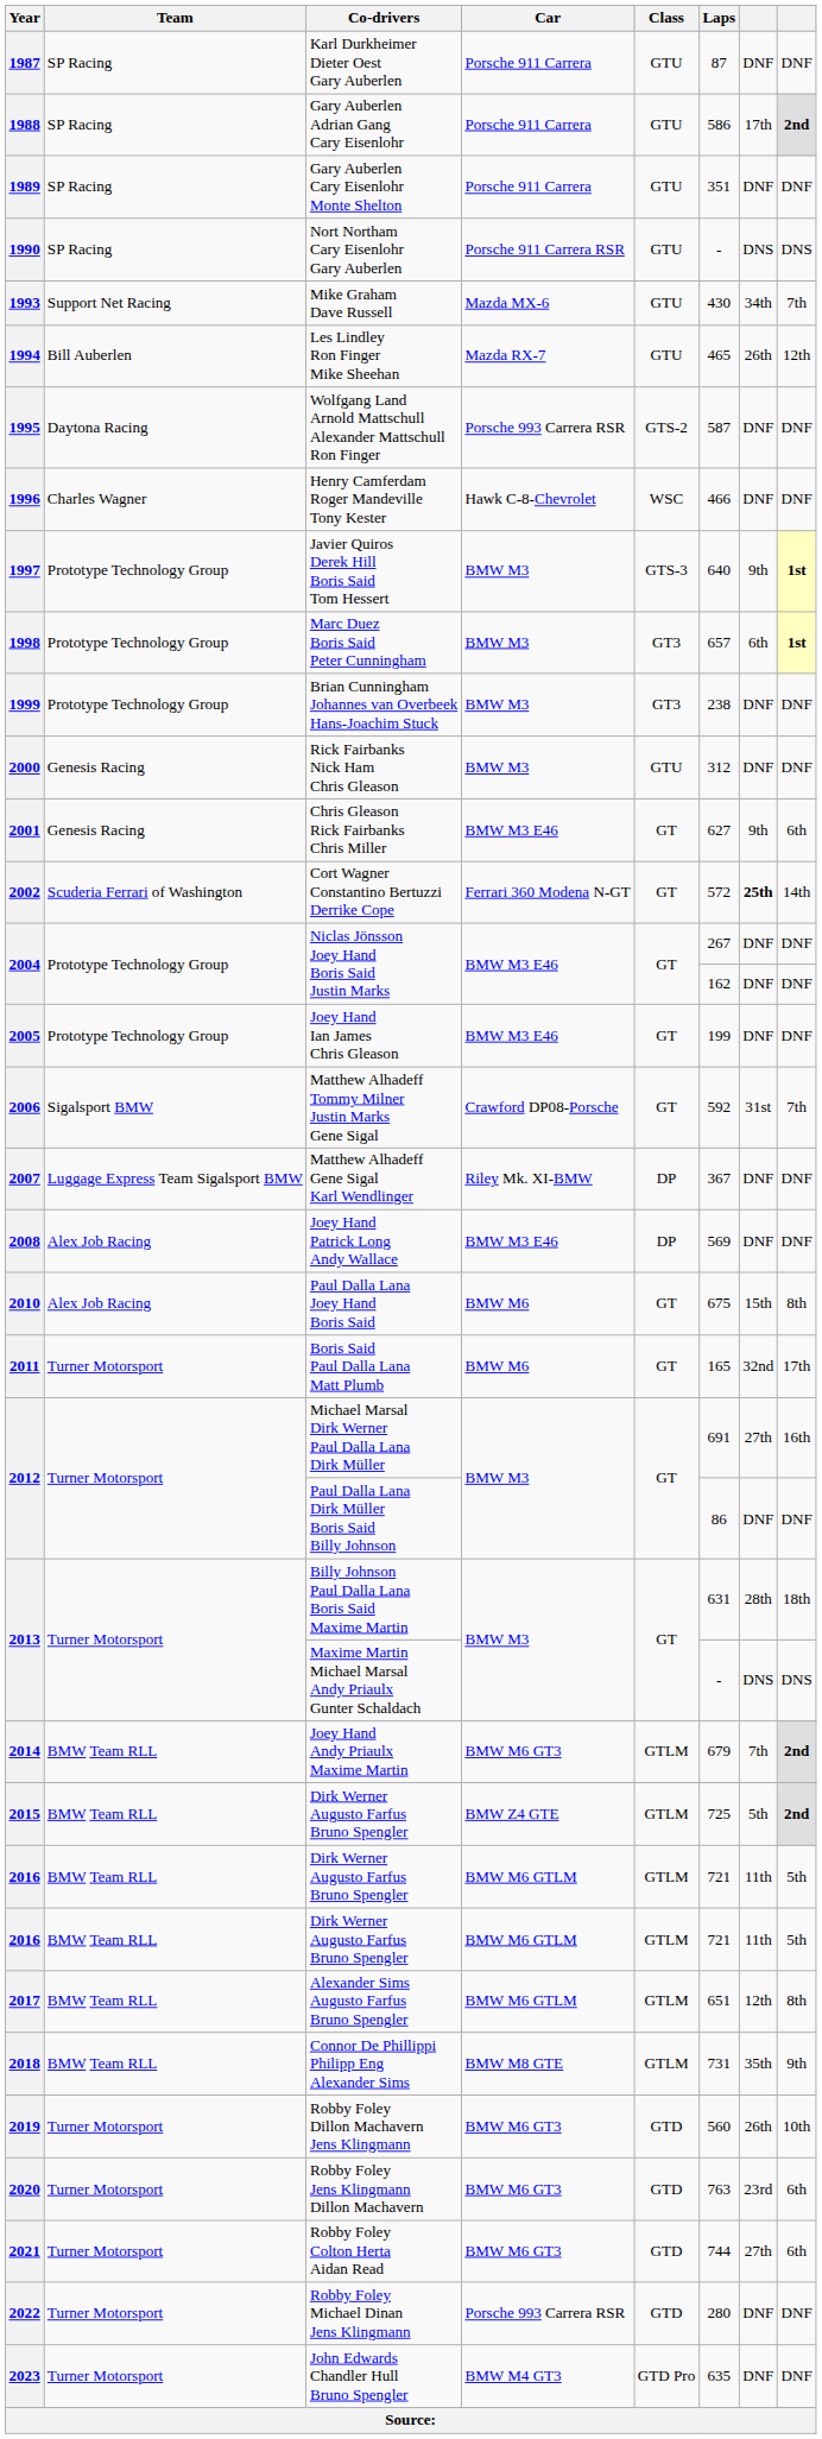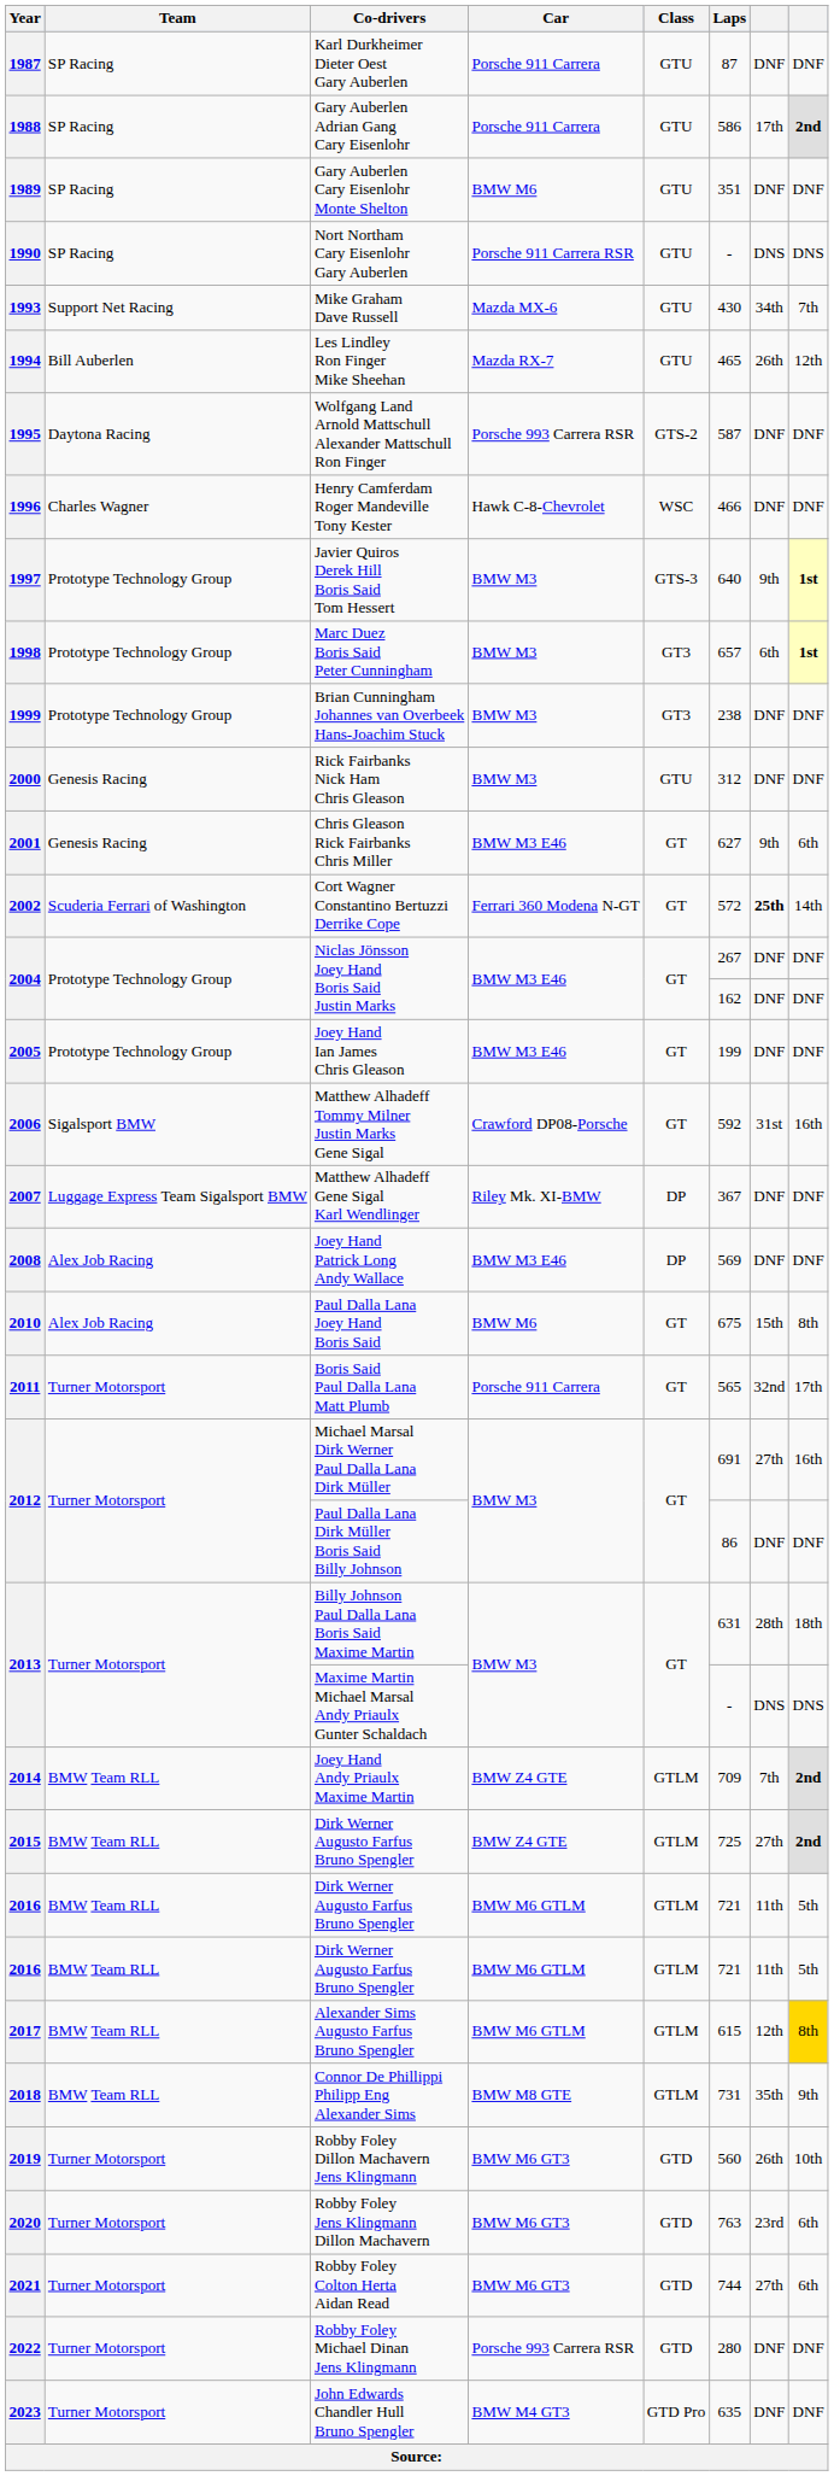 <table class="wikitable" style="text-align:center; font-size:90%;">
 <tr style="background:#ABBBDD;">
 <th>Year</th>
 <th>Team</th>
 <th>Co-drivers</th>
 <th>Car</th>
 <th>Class</th>
 <th>Laps</th>
 <th></th>
 <th></th>
 </tr>
 <tr>
 <th><a href='#'>1987</a></th>
 <td align="left"> SP Racing</td>
 <td align="left"> Karl Durkheimer<br> Dieter Oest<br> Gary Auberlen</td>
 <td align="left"><a href='#'>Porsche 911 Carrera</a></td>
 <td>GTU</td>
 <td>87</td>
 <td>DNF</td>
 <td>DNF</td>
 </tr>
 <tr>
 <th><a href='#'>1988</a></th>
 <td align="left"> SP Racing</td>
 <td align="left"> Gary Auberlen<br> Adrian Gang<br> Cary Eisenlohr</td>
 <td align="left"><a href='#'>Porsche 911 Carrera</a></td>
 <td>GTU</td>
 <td>586</td>
 <td>17th</td>
 <td style="background:#DFDFDF;"><strong>2nd</strong></td>
 </tr>
 <tr>
 <th><a href='#'>1989</a></th>
 <td align="left"> SP Racing</td>
 <td align="left"> Gary Auberlen<br> Cary Eisenlohr<br> <a href='#'>Monte Shelton</a></td>
-<td align="left"><a href='#'>Porsche 911 Carrera</a></td>
+<td align="left"><a href='#'>BMW M6</a></td>
 <td>GTU</td>
 <td>351</td>
 <td>DNF</td>
 <td>DNF</td>
 </tr>
 <tr>
 <th><a href='#'>1990</a></th>
 <td align="left"> SP Racing</td>
 <td align="left"> Nort Northam<br> Cary Eisenlohr<br> Gary Auberlen</td>
 <td align="left"><a href='#'>Porsche 911 Carrera RSR</a></td>
 <td>GTU</td>
 <td>-</td>
 <td>DNS</td>
 <td>DNS</td>
 </tr>
 <tr>
 <th><a href='#'>1993</a></th>
 <td align="left"> Support Net Racing</td>
 <td align="left"> Mike Graham<br> Dave Russell</td>
 <td align="left"><a href='#'>Mazda MX-6</a></td>
 <td>GTU</td>
 <td>430</td>
 <td>34th</td>
 <td>7th</td>
 </tr>
 <tr>
 <th><a href='#'>1994</a></th>
 <td align="left"> Bill Auberlen</td>
 <td align="left"> Les Lindley<br> Ron Finger<br> Mike Sheehan</td>
 <td align="left"><a href='#'>Mazda RX-7</a></td>
 <td>GTU</td>
 <td>465</td>
 <td>26th</td>
 <td>12th</td>
 </tr>
 <tr>
 <th><a href='#'>1995</a></th>
 <td align="left"> Daytona Racing</td>
 <td align="left"> Wolfgang Land<br> Arnold Mattschull<br> Alexander Mattschull<br> Ron Finger</td>
 <td align="left"><a href='#'>Porsche 993</a> Carrera RSR</td>
 <td>GTS-2</td>
 <td>587</td>
 <td>DNF</td>
 <td>DNF</td>
 </tr>
 <tr>
 <th><a href='#'>1996</a></th>
 <td align="left"> Charles Wagner</td>
 <td align="left"> Henry Camferdam<br> Roger Mandeville<br> Tony Kester</td>
 <td align="left">Hawk C-8-<a href='#'>Chevrolet</a></td>
 <td>WSC</td>
 <td>466</td>
 <td>DNF</td>
 <td>DNF</td>
 </tr>
 <tr>
 <th><a href='#'>1997</a></th>
 <td align="left"> Prototype Technology Group</td>
 <td align="left"> Javier Quiros<br> <a href='#'>Derek Hill</a><br> <a href='#'>Boris Said</a><br> Tom Hessert</td>
 <td align="left"><a href='#'>BMW M3</a></td>
 <td>GTS-3</td>
 <td>640</td>
 <td>9th</td>
 <td style="background:#FFFFBF;"><strong>1st</strong></td>
 </tr>
 <tr>
 <th><a href='#'>1998</a></th>
 <td align="left"> Prototype Technology Group</td>
 <td align="left"> <a href='#'>Marc Duez</a><br> <a href='#'>Boris Said</a><br> <a href='#'>Peter Cunningham</a></td>
 <td align="left"><a href='#'>BMW M3</a></td>
 <td>GT3</td>
 <td>657</td>
 <td>6th</td>
 <td style="background:#FFFFBF;"><strong>1st</strong></td>
 </tr>
 <tr>
 <th><a href='#'>1999</a></th>
 <td align="left"> Prototype Technology Group</td>
 <td align="left"> Brian Cunningham<br> <a href='#'>Johannes van Overbeek</a><br> <a href='#'>Hans-Joachim Stuck</a></td>
 <td align="left"><a href='#'>BMW M3</a></td>
 <td>GT3</td>
 <td>238</td>
 <td>DNF</td>
 <td>DNF</td>
 </tr>
 <tr>
 <th><a href='#'>2000</a></th>
 <td align="left"> Genesis Racing</td>
 <td align="left"> Rick Fairbanks<br> Nick Ham<br> Chris Gleason</td>
 <td align="left"><a href='#'>BMW M3</a></td>
 <td>GTU</td>
 <td>312</td>
 <td>DNF</td>
 <td>DNF</td>
 </tr>
 <tr>
 <th><a href='#'>2001</a></th>
 <td align="left"> Genesis Racing</td>
 <td align="left"> Chris Gleason<br> Rick Fairbanks<br> Chris Miller</td>
 <td align="left"><a href='#'>BMW M3 E46</a></td>
 <td>GT</td>
 <td>627</td>
 <td>9th</td>
 <td>6th</td>
 </tr>
 <tr>
 <th><a href='#'>2002</a></th>
 <td align="left"> <a href='#'>Scuderia Ferrari</a> of Washington</td>
 <td align="left"> Cort Wagner<br> Constantino Bertuzzi<br> <a href='#'>Derrike Cope</a></td>
 <td align="left"><a href='#'>Ferrari 360 Modena</a> N-GT</td>
 <td>GT</td>
 <td>572</td>
 <td><strong>25th</strong></td>
 <td>14th</td>
 </tr>
 <tr>
 <th rowspan=2><a href='#'>2004</a></th>
 <td rowspan=2 align="left"> Prototype Technology Group</td>
 <td rowspan=2 align="left"> <a href='#'>Niclas Jönsson</a><br> <a href='#'>Joey Hand</a><br> <a href='#'>Boris Said</a><br> <a href='#'>Justin Marks</a></td>
 <td rowspan=2 align="left"><a href='#'>BMW M3 E46</a></td>
 <td rowspan=2>GT</td>
 <td>267</td>
 <td>DNF</td>
 <td>DNF</td>
 </tr>
 <tr>
 <td>162</td>
 <td>DNF</td>
 <td>DNF</td>
 </tr>
 <tr>
 <th><a href='#'>2005</a></th>
 <td align="left"> Prototype Technology Group</td>
 <td align="left"> <a href='#'>Joey Hand</a><br> Ian James<br> Chris Gleason</td>
 <td align="left"><a href='#'>BMW M3 E46</a></td>
 <td>GT</td>
 <td>199</td>
 <td>DNF</td>
 <td>DNF</td>
 </tr>
 <tr>
 <th><a href='#'>2006</a></th>
 <td align="left"> Sigalsport <a href='#'>BMW</a></td>
 <td align="left"> Matthew Alhadeff<br> <a href='#'>Tommy Milner</a><br> <a href='#'>Justin Marks</a><br> Gene Sigal</td>
 <td align="left"><a href='#'>Crawford</a> DP08-<a href='#'>Porsche</a></td>
 <td>GT</td>
 <td>592</td>
 <td>31st</td>
-<td>7th</td>
+<td>16th</td>
 </tr>
 <tr>
 <th><a href='#'>2007</a></th>
 <td align="left"> <a href='#'>Luggage Express</a> Team Sigalsport <a href='#'>BMW</a></td>
 <td align="left"> Matthew Alhadeff<br> Gene Sigal<br> <a href='#'>Karl Wendlinger</a></td>
 <td align="left"><a href='#'>Riley</a> Mk. XI-<a href='#'>BMW</a></td>
 <td>DP</td>
 <td>367</td>
 <td>DNF</td>
 <td>DNF</td>
 </tr>
 <tr>
 <th><a href='#'>2008</a></th>
 <td align="left"> <a href='#'>Alex Job Racing</a></td>
 <td align="left"> <a href='#'>Joey Hand</a><br> <a href='#'>Patrick Long</a><br> <a href='#'>Andy Wallace</a></td>
 <td align="left"><a href='#'>BMW M3 E46</a></td>
 <td>DP</td>
 <td>569</td>
 <td>DNF</td>
 <td>DNF</td>
 </tr>
 <tr>
 <th><a href='#'>2010</a></th>
 <td align="left"> <a href='#'>Alex Job Racing</a></td>
 <td align="left"> <a href='#'>Paul Dalla Lana</a><br> <a href='#'>Joey Hand</a><br> <a href='#'>Boris Said</a></td>
 <td align="left"><a href='#'>BMW M6</a></td>
 <td>GT</td>
 <td>675</td>
 <td>15th</td>
 <td>8th</td>
 </tr>
 <tr>
 <th><a href='#'>2011</a></th>
 <td align="left"> <a href='#'>Turner Motorsport</a></td>
 <td align="left"> <a href='#'>Boris Said</a><br> <a href='#'>Paul Dalla Lana</a><br> <a href='#'>Matt Plumb</a></td>
-<td align="left"><a href='#'>BMW M6</a></td>
+<td align="left"><a href='#'>Porsche 911 Carrera</a></td>
 <td>GT</td>
-<td>165</td>
+<td>565</td>
 <td>32nd</td>
 <td>17th</td>
 </tr>
 <tr>
 <th rowspan=2><a href='#'>2012</a></th>
 <td rowspan=2 align="left"> <a href='#'>Turner Motorsport</a></td>
 <td align="left"> Michael Marsal<br> <a href='#'>Dirk Werner</a><br> <a href='#'>Paul Dalla Lana</a><br> <a href='#'>Dirk Müller</a></td>
 <td rowspan=2 align="left"><a href='#'>BMW M3</a></td>
 <td rowspan=2>GT</td>
 <td>691</td>
 <td>27th</td>
 <td>16th</td>
 </tr>
 <tr>
 <td align="left"> <a href='#'>Paul Dalla Lana</a><br> <a href='#'>Dirk Müller</a><br> <a href='#'>Boris Said</a><br> <a href='#'>Billy Johnson</a></td>
 <td>86</td>
 <td>DNF</td>
 <td>DNF</td>
 </tr>
 <tr>
 <th rowspan=2><a href='#'>2013</a></th>
 <td rowspan=2 align="left"> <a href='#'>Turner Motorsport</a></td>
 <td align="left"> <a href='#'>Billy Johnson</a><br> <a href='#'>Paul Dalla Lana</a><br> <a href='#'>Boris Said</a><br> <a href='#'>Maxime Martin</a></td>
 <td rowspan=2 align="left"><a href='#'>BMW M3</a></td>
 <td rowspan=2>GT</td>
 <td>631</td>
 <td>28th</td>
 <td>18th</td>
 </tr>
 <tr>
 <td align="left"> <a href='#'>Maxime Martin</a><br> Michael Marsal<br> <a href='#'>Andy Priaulx</a><br> Gunter Schaldach</td>
 <td>-</td>
 <td>DNS</td>
 <td>DNS</td>
 </tr>
 <tr>
 <th><a href='#'>2014</a></th>
 <td align="left"> <a href='#'>BMW</a> <a href='#'>Team RLL</a></td>
 <td align="left"> <a href='#'>Joey Hand</a><br> <a href='#'>Andy Priaulx</a><br> <a href='#'>Maxime Martin</a></td>
-<td align="left"><a href='#'>BMW M6 GT3</a></td>
+<td align="left"><a href='#'>BMW Z4 GTE</a></td>
 <td>GTLM</td>
-<td>679</td>
+<td>709</td>
 <td>7th</td>
 <td style="background:#DFDFDF;"><strong>2nd</strong></td>
 </tr>
 <tr>
 <th><a href='#'>2015</a></th>
 <td align="left"> <a href='#'>BMW</a> <a href='#'>Team RLL</a></td>
 <td align="left"> <a href='#'>Dirk Werner</a><br> <a href='#'>Augusto Farfus</a><br> <a href='#'>Bruno Spengler</a></td>
 <td align="left"><a href='#'>BMW Z4 GTE</a></td>
 <td>GTLM</td>
 <td>725</td>
-<td>5th</td>
+<td>27th</td>
 <td style="background:#DFDFDF;"><strong>2nd</strong></td>
 </tr>
 <tr>
 <th><a href='#'>2016</a></th>
 <td align="left"> <a href='#'>BMW</a> <a href='#'>Team RLL</a></td>
 <td align="left"> <a href='#'>Dirk Werner</a><br> <a href='#'>Augusto Farfus</a><br> <a href='#'>Bruno Spengler</a></td>
 <td align="left"><a href='#'>BMW M6 GTLM</a></td>
 <td>GTLM</td>
 <td>721</td>
 <td>11th</td>
 <td>5th</td>
 </tr>
 <tr>
 <th><a href='#'>2016</a></th>
 <td align="left"> <a href='#'>BMW</a> <a href='#'>Team RLL</a></td>
 <td align="left"> <a href='#'>Dirk Werner</a><br> <a href='#'>Augusto Farfus</a><br> <a href='#'>Bruno Spengler</a></td>
 <td align="left"><a href='#'>BMW M6 GTLM</a></td>
 <td>GTLM</td>
 <td>721</td>
 <td>11th</td>
 <td>5th</td>
 </tr>
 <tr>
 <th><a href='#'>2017</a></th>
 <td align="left"> <a href='#'>BMW</a> <a href='#'>Team RLL</a></td>
 <td align="left"> <a href='#'>Alexander Sims</a><br> <a href='#'>Augusto Farfus</a><br> <a href='#'>Bruno Spengler</a></td>
 <td align="left"><a href='#'>BMW M6 GTLM</a></td>
 <td>GTLM</td>
-<td>651</td>
+<td>615</td>
 <td>12th</td>
-<td>8th</td>
+<td style="background: gold;">8th</td>
 </tr>
 <tr>
 <th><a href='#'>2018</a></th>
 <td align="left"> <a href='#'>BMW</a> <a href='#'>Team RLL</a></td>
 <td align="left"> <a href='#'>Connor De Phillippi</a><br> <a href='#'>Philipp Eng</a><br> <a href='#'>Alexander Sims</a></td>
 <td align="left"><a href='#'>BMW M8 GTE</a></td>
 <td>GTLM</td>
 <td>731</td>
 <td>35th</td>
 <td>9th</td>
 </tr>
 <tr>
 <th><a href='#'>2019</a></th>
 <td align="left"> <a href='#'>Turner Motorsport</a></td>
 <td align="left"> Robby Foley<br> Dillon Machavern<br> <a href='#'>Jens Klingmann</a></td>
 <td align="left"><a href='#'>BMW M6 GT3</a></td>
 <td>GTD</td>
 <td>560</td>
 <td>26th</td>
 <td>10th</td>
 </tr>
 <tr>
 <th><a href='#'>2020</a></th>
 <td align="left"> <a href='#'>Turner Motorsport</a></td>
 <td align="left"> Robby Foley<br> <a href='#'>Jens Klingmann</a><br> Dillon Machavern</td>
 <td align="left"><a href='#'>BMW M6 GT3</a></td>
 <td>GTD</td>
 <td>763</td>
 <td>23rd</td>
 <td>6th</td>
 </tr>
 <tr>
 <th><a href='#'>2021</a></th>
 <td align="left"> <a href='#'>Turner Motorsport</a></td>
 <td align="left"> Robby Foley<br> <a href='#'>Colton Herta</a><br> Aidan Read</td>
 <td align="left"><a href='#'>BMW M6 GT3</a></td>
 <td>GTD</td>
 <td>744</td>
 <td>27th</td>
 <td>6th</td>
 </tr>
 <tr>
 <th><a href='#'>2022</a></th>
 <td align="left"> <a href='#'>Turner Motorsport</a></td>
 <td align="left"> <a href='#'>Robby Foley</a><br> Michael Dinan<br> <a href='#'>Jens Klingmann</a></td>
 <td align="left"><a href='#'>Porsche 993</a> Carrera RSR</td>
 <td>GTD</td>
 <td>280</td>
 <td>DNF</td>
 <td>DNF</td>
 </tr>
 <tr>
 <th><a href='#'>2023</a></th>
 <td align="left"> <a href='#'>Turner Motorsport</a></td>
 <td align="left"> <a href='#'>John Edwards</a><br> Chandler Hull<br> <a href='#'>Bruno Spengler</a></td>
 <td align="left"><a href='#'>BMW M4 GT3</a></td>
 <td>GTD Pro</td>
 <td>635</td>
 <td>DNF</td>
 <td>DNF</td>
 </tr>
 <tr>
 <th colspan="8">Source:</th>
 </tr>
 </table>
